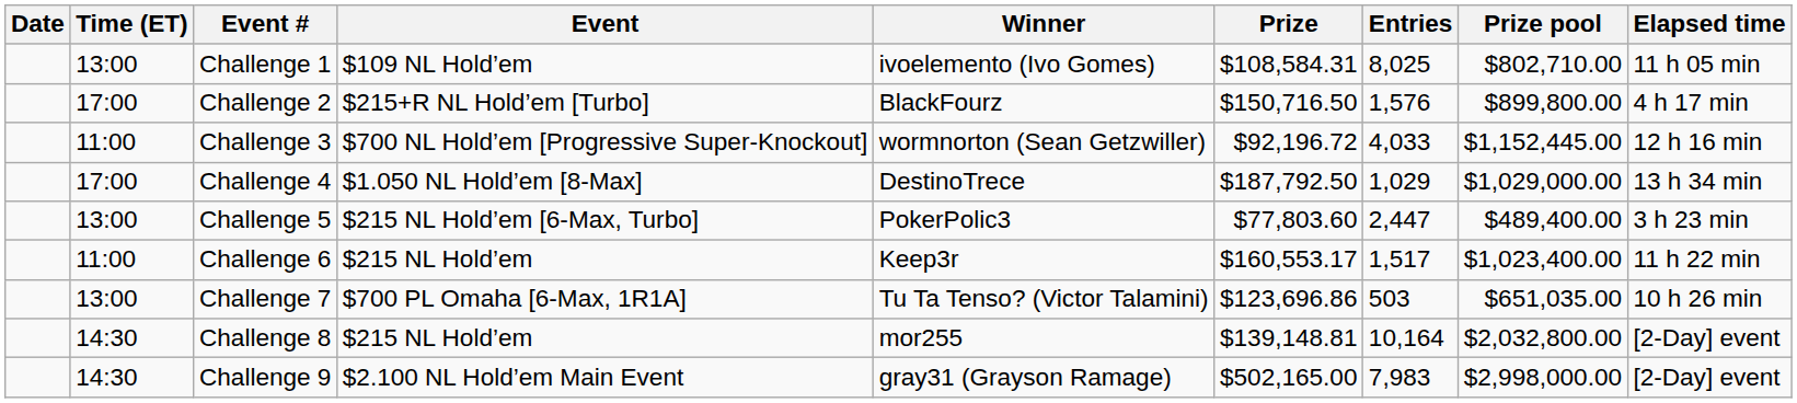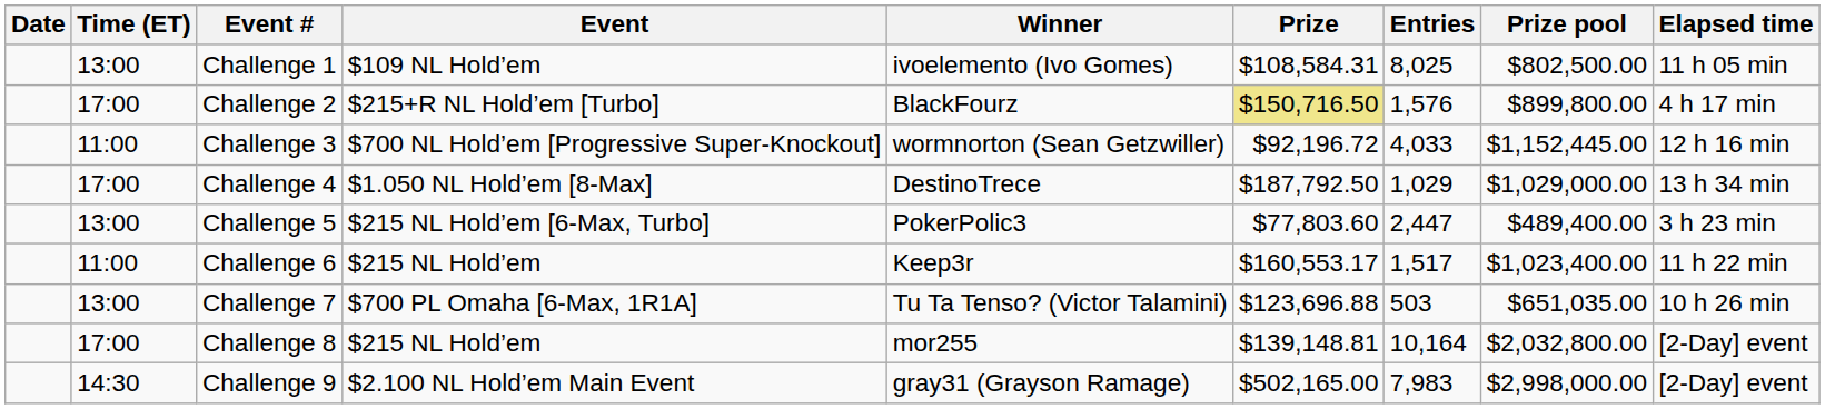 <table class="wikitable sortable">
 <tr>
 <th class="unsortable">Date</th>
 <th>Time (ET)</th>
 <th>Event #</th>
 <th class="unsortable">Event</th>
 <th>Winner</th>
 <th>Prize</th>
 <th>Entries</th>
 <th>Prize pool</th>
 <th>Elapsed time</th>
 </tr>
 <tr>
 <td></td>
 <td>13:00</td>
 <td>Challenge 1</td>
 <td>$109 NL Hold’em</td>
 <td> ivoelemento (Ivo Gomes)</td>
 <td style="text-align:right">$108,584.31</td>
 <td>8,025</td>
-<td style="text-align:right">$802,710.00</td>
+<td style="text-align:right">$802,500.00</td>
 <td>11 h 05 min</td>
 </tr>
 <tr>
 <td></td>
 <td>17:00</td>
 <td>Challenge 2</td>
 <td>$215+R NL Hold’em [Turbo]</td>
 <td> BlackFourz</td>
-<td style="text-align:right">$150,716.50</td>
+<td style="background: khaki; text-align:right">$150,716.50</td>
 <td>1,576</td>
 <td style="text-align:right">$899,800.00</td>
 <td>4 h 17 min</td>
 </tr>
 <tr>
 <td></td>
 <td>11:00</td>
 <td>Challenge 3</td>
 <td>$700 NL Hold’em [Progressive Super-Knockout]</td>
 <td> wormnorton (Sean Getzwiller)</td>
 <td style="text-align:right">$92,196.72</td>
 <td>4,033</td>
 <td style="text-align:right">$1,152,445.00</td>
 <td>12 h 16 min</td>
 </tr>
 <tr>
 <td></td>
 <td>17:00</td>
 <td>Challenge 4</td>
 <td>$1.050 NL Hold’em [8-Max]</td>
 <td> DestinoTrece</td>
 <td style="text-align:right">$187,792.50</td>
 <td>1,029</td>
 <td style="text-align:right">$1,029,000.00</td>
 <td>13 h 34 min</td>
 </tr>
 <tr>
 <td></td>
 <td>13:00</td>
 <td>Challenge 5</td>
 <td>$215 NL Hold’em [6-Max, Turbo]</td>
 <td> PokerPolic3</td>
 <td style="text-align:right">$77,803.60</td>
 <td>2,447</td>
 <td style="text-align:right">$489,400.00</td>
 <td>3 h 23 min</td>
 </tr>
 <tr>
 <td></td>
 <td>11:00</td>
 <td>Challenge 6</td>
 <td>$215 NL Hold’em</td>
 <td> Keep3r</td>
 <td style="text-align:right">$160,553.17</td>
 <td>1,517</td>
 <td style="text-align:right">$1,023,400.00</td>
 <td>11 h 22 min</td>
 </tr>
 <tr>
 <td></td>
 <td>13:00</td>
 <td>Challenge 7</td>
 <td>$700 PL Omaha [6-Max, 1R1A]</td>
 <td> Tu Ta Tenso? (Victor Talamini)</td>
-<td style="text-align:right">$123,696.86</td>
+<td style="text-align:right">$123,696.88</td>
 <td>503</td>
 <td style="text-align:right">$651,035.00</td>
 <td>10 h 26 min</td>
 </tr>
 <tr>
 <td></td>
-<td>14:30</td>
+<td>17:00</td>
 <td>Challenge 8</td>
 <td>$215 NL Hold’em</td>
 <td> mor255</td>
 <td style="text-align:right">$139,148.81</td>
 <td>10,164</td>
 <td style="text-align:right">$2,032,800.00</td>
 <td>[2-Day] event</td>
 </tr>
 <tr>
 <td></td>
 <td>14:30</td>
 <td>Challenge 9</td>
 <td>$2.100 NL Hold’em Main Event</td>
 <td> gray31 (Grayson Ramage)</td>
 <td style="text-align:right">$502,165.00</td>
 <td>7,983</td>
 <td style="text-align:right">$2,998,000.00</td>
 <td>[2-Day] event</td>
 </tr>
 </table>
